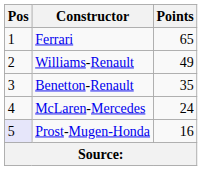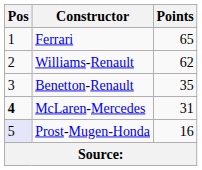 <table class="wikitable"   style="font-size:   95%;">
 <tr>
 <th>Pos</th>
 <th>Constructor</th>
 <th>Points</th>
 </tr>
 <tr>
 <td>1</td>
 <td> <a href='#'>Ferrari</a></td>
 <td align="right">65</td>
 </tr>
 <tr>
 <td>2</td>
 <td> <a href='#'>Williams</a>-<a href='#'>Renault</a></td>
-<td align="right">49</td>
+<td align="right">62</td>
 </tr>
 <tr>
 <td>3</td>
 <td> <a href='#'>Benetton</a>-<a href='#'>Renault</a></td>
 <td align="right">35</td>
 </tr>
 <tr>
-<td>4</td>
+<td><strong>4</strong></td>
 <td> <a href='#'>McLaren</a>-<a href='#'>Mercedes</a></td>
-<td align="right">24</td>
+<td align="right">31</td>
 </tr>
 <tr>
 <td style="background: lavender;">5</td>
 <td> <a href='#'>Prost</a>-<a href='#'>Mugen-Honda</a></td>
 <td align="right">16</td>
 </tr>
 <tr>
 <th colspan=4>Source: </th>
 </tr>
 </table>
